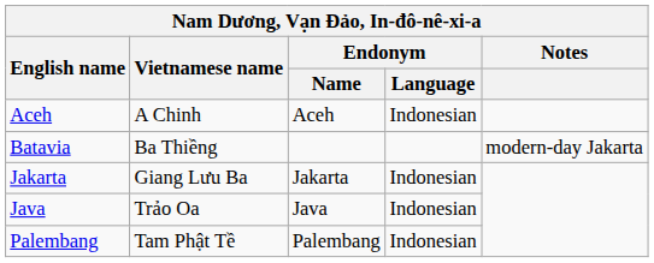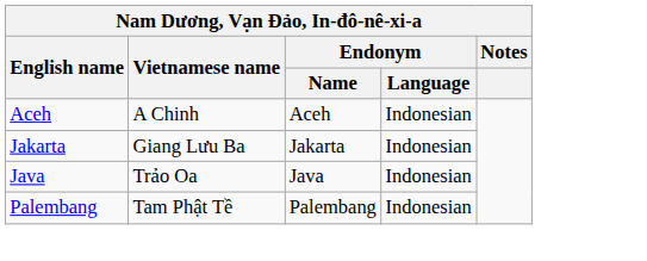 <table class="wikitable sortable">
 <tr>
 <th colspan="5"> Nam Dương, Vạn Đảo, In-đô-nê-xi-a</th>
 </tr>
 <tr>
 <th rowspan="2">English name</th>
 <th rowspan="2">Vietnamese name</th>
 <th colspan="2">Endonym</th>
 <th>Notes</th>
 </tr>
 <tr>
 <th>Name</th>
 <th>Language</th>
 <th></th>
 </tr>
 <tr>
 <td><a href='#'>Aceh</a></td>
 <td>A Chinh</td>
 <td>Aceh</td>
 <td>Indonesian</td>
 </tr>
 <tr>
-<td><a href='#'>Batavia</a></td>
-<td>Ba Thiềng</td>
-<td></td>
-<td></td>
-<td>modern-day Jakarta</td>
-</tr>
-<tr>
 <td><a href='#'>Jakarta</a></td>
 <td>Giang Lưu Ba</td>
 <td>Jakarta</td>
 <td>Indonesian</td>
 </tr>
 <tr>
 <td><a href='#'>Java</a></td>
 <td>Trảo Oa</td>
 <td>Java</td>
 <td>Indonesian</td>
 </tr>
 <tr>
 <td><a href='#'>Palembang</a></td>
 <td>Tam Phật Tề</td>
 <td>Palembang</td>
 <td>Indonesian</td>
 </tr>
 </table>
